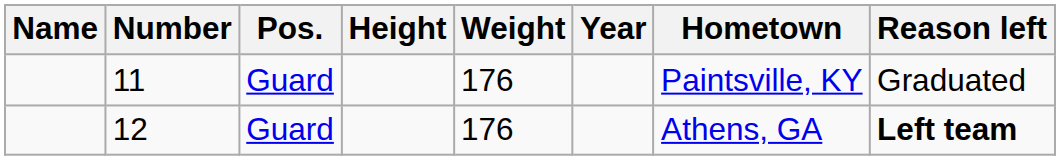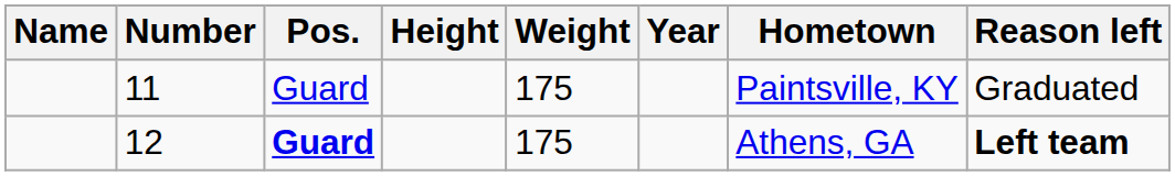 <table class="wikitable sortable" border="1">
 <tr>
 <th>Name</th>
 <th>Number</th>
 <th>Pos.</th>
 <th>Height</th>
 <th>Weight</th>
 <th>Year</th>
 <th>Hometown</th>
 <th class="unsortable">Reason left</th>
 </tr>
 <tr>
 <td></td>
 <td>11</td>
 <td><a href='#'>Guard</a></td>
 <td></td>
-<td>176</td>
+<td>175</td>
 <td></td>
 <td><a href='#'>Paintsville, KY</a></td>
 <td>Graduated</td>
 </tr>
 <tr>
 <td></td>
 <td>12</td>
-<td><a href='#'>Guard</a></td>
+<td><strong><a href='#'>Guard</a></strong></td>
 <td></td>
-<td>176</td>
+<td>175</td>
 <td></td>
 <td><a href='#'>Athens, GA</a></td>
 <td><strong>Left team</strong></td>
 </tr>
 </table>
